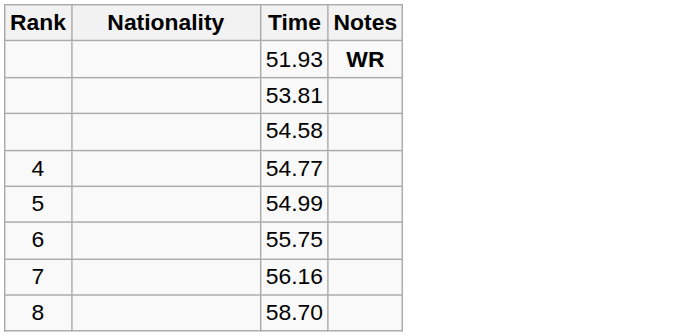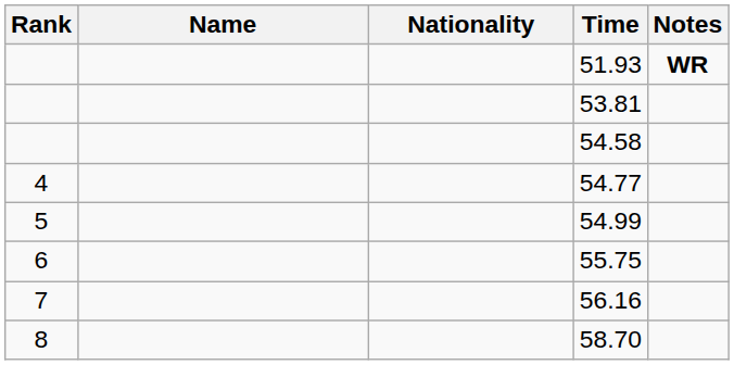 <table class="wikitable sortable" style="text-align:center">
 <tr>
 <th>Rank</th>
+<th style="width:180px">Name</th>
 <th style="width:125px">Nationality</th>
 <th>Time</th>
 <th>Notes</th>
 </tr>
 <tr>
 <td></td>
 <td style="text-align:left;"></td>
+<td style="text-align:left;"></td>
 <td>51.93</td>
 <td><strong>WR</strong></td>
 </tr>
 <tr>
 <td></td>
+<td style="text-align:left;"></td>
 <td style="text-align:left;"></td>
 <td>53.81</td>
 <td></td>
 </tr>
 <tr>
 <td></td>
 <td style="text-align:left;"></td>
+<td style="text-align:left;"></td>
 <td>54.58</td>
 <td></td>
 </tr>
 <tr>
 <td>4</td>
+<td style="text-align:left;"></td>
 <td style="text-align:left;"></td>
 <td>54.77</td>
 <td></td>
 </tr>
 <tr>
 <td>5</td>
 <td style="text-align:left;"></td>
+<td style="text-align:left;"></td>
 <td>54.99</td>
 <td></td>
 </tr>
 <tr>
 <td>6</td>
+<td style="text-align:left;"></td>
 <td style="text-align:left;"></td>
 <td>55.75</td>
 <td></td>
 </tr>
 <tr>
 <td>7</td>
 <td style="text-align:left;"></td>
+<td style="text-align:left;"></td>
 <td>56.16</td>
 <td></td>
 </tr>
 <tr>
 <td>8</td>
 <td style="text-align:left;"></td>
+<td style="text-align:left;"></td>
 <td>58.70</td>
 <td></td>
 </tr>
 </table>
